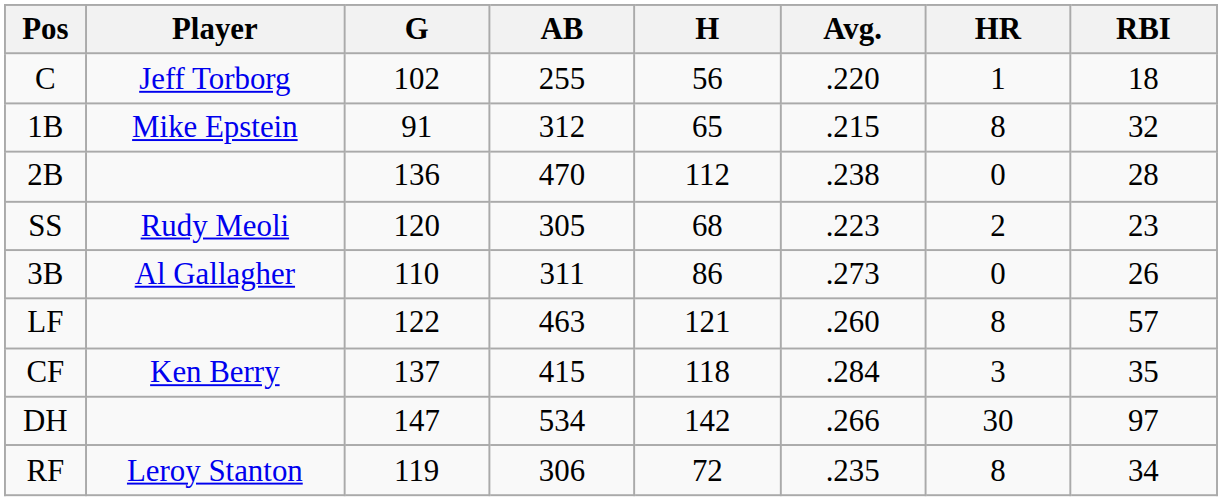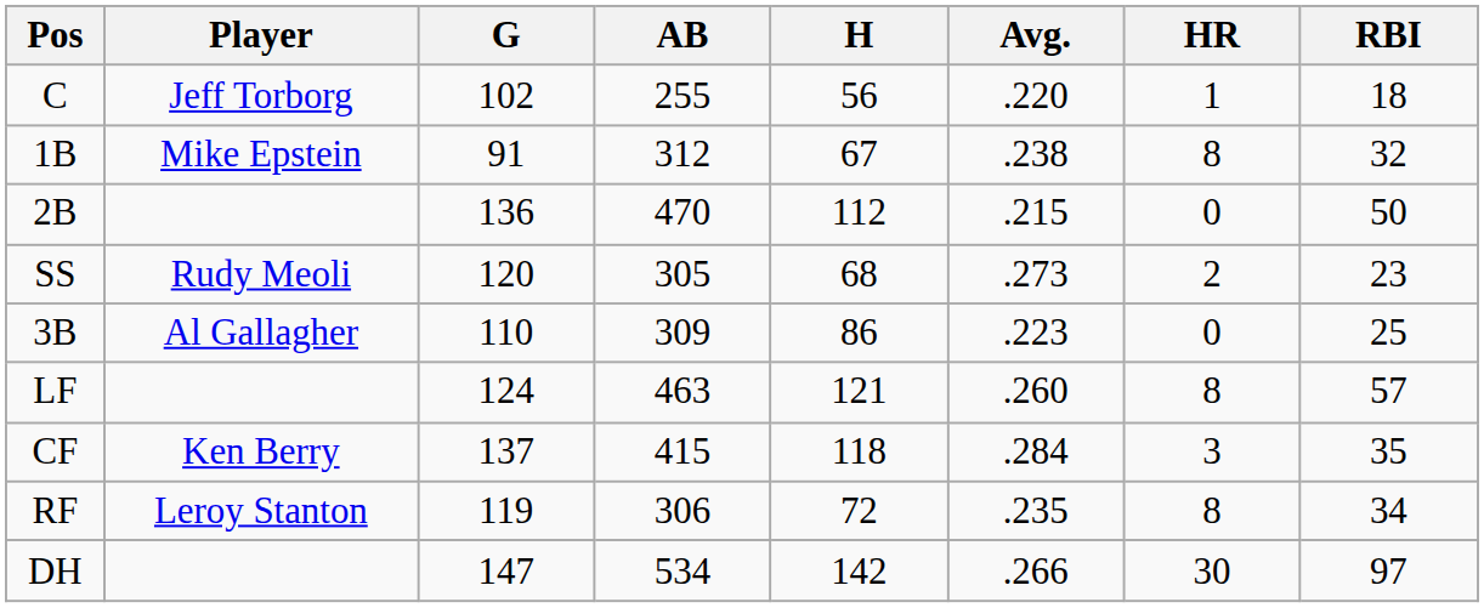 <table class="wikitable sortable">
 <tr>
 <th bgcolor="#DDDDFF" width="5%">Pos</th>
 <th bgcolor="#DDDDFF" width="16%">Player</th>
 <th bgcolor="#DDDDFF" width="9%">G</th>
 <th bgcolor="#DDDDFF" width="9%">AB</th>
 <th bgcolor="#DDDDFF" width="9%">H</th>
 <th bgcolor="#DDDDFF" width="9%">Avg.</th>
 <th bgcolor="#DDDDFF" width="9%">HR</th>
 <th bgcolor="#DDDDFF" width="9%">RBI</th>
 </tr>
 <tr align="center">
 <td>C</td>
 <td><a href='#'>Jeff Torborg</a></td>
 <td>102</td>
 <td>255</td>
 <td>56</td>
 <td>.220</td>
 <td>1</td>
 <td>18</td>
 </tr>
 <tr align=center>
 <td>1B</td>
 <td><a href='#'>Mike Epstein</a></td>
 <td>91</td>
 <td>312</td>
-<td>65</td>
-<td>.215</td>
+<td>67</td>
+<td>.238</td>
 <td>8</td>
 <td>32</td>
 </tr>
 <tr align=center>
 <td>2B</td>
 <td></td>
 <td>136</td>
 <td>470</td>
 <td>112</td>
-<td>.238</td>
+<td>.215</td>
 <td>0</td>
-<td>28</td>
+<td>50</td>
 </tr>
 <tr align="center">
 <td>SS</td>
 <td><a href='#'>Rudy Meoli</a></td>
 <td>120</td>
 <td>305</td>
 <td>68</td>
-<td>.223</td>
+<td>.273</td>
 <td>2</td>
 <td>23</td>
 </tr>
 <tr align=center>
 <td>3B</td>
 <td><a href='#'>Al Gallagher</a></td>
 <td>110</td>
-<td>311</td>
+<td>309</td>
 <td>86</td>
-<td>.273</td>
+<td>.223</td>
 <td>0</td>
-<td>26</td>
+<td>25</td>
 </tr>
 <tr align=center>
 <td>LF</td>
 <td></td>
-<td>122</td>
+<td>124</td>
 <td>463</td>
 <td>121</td>
 <td>.260</td>
 <td>8</td>
 <td>57</td>
 </tr>
 <tr align="center">
 <td>CF</td>
 <td><a href='#'>Ken Berry</a></td>
 <td>137</td>
 <td>415</td>
 <td>118</td>
 <td>.284</td>
 <td>3</td>
 <td>35</td>
 </tr>
 <tr align=center>
+<td>RF</td>
+<td><a href='#'>Leroy Stanton</a></td>
+<td>119</td>
+<td>306</td>
+<td>72</td>
+<td>.235</td>
+<td>8</td>
+<td>34</td>
+</tr>
+<tr align=center>
 <td>DH</td>
 <td></td>
 <td>147</td>
 <td>534</td>
 <td>142</td>
 <td>.266</td>
 <td>30</td>
 <td>97</td>
 </tr>
-<tr align=center>
-<td>RF</td>
-<td><a href='#'>Leroy Stanton</a></td>
-<td>119</td>
-<td>306</td>
-<td>72</td>
-<td>.235</td>
-<td>8</td>
-<td>34</td>
-</tr>
 </table>
